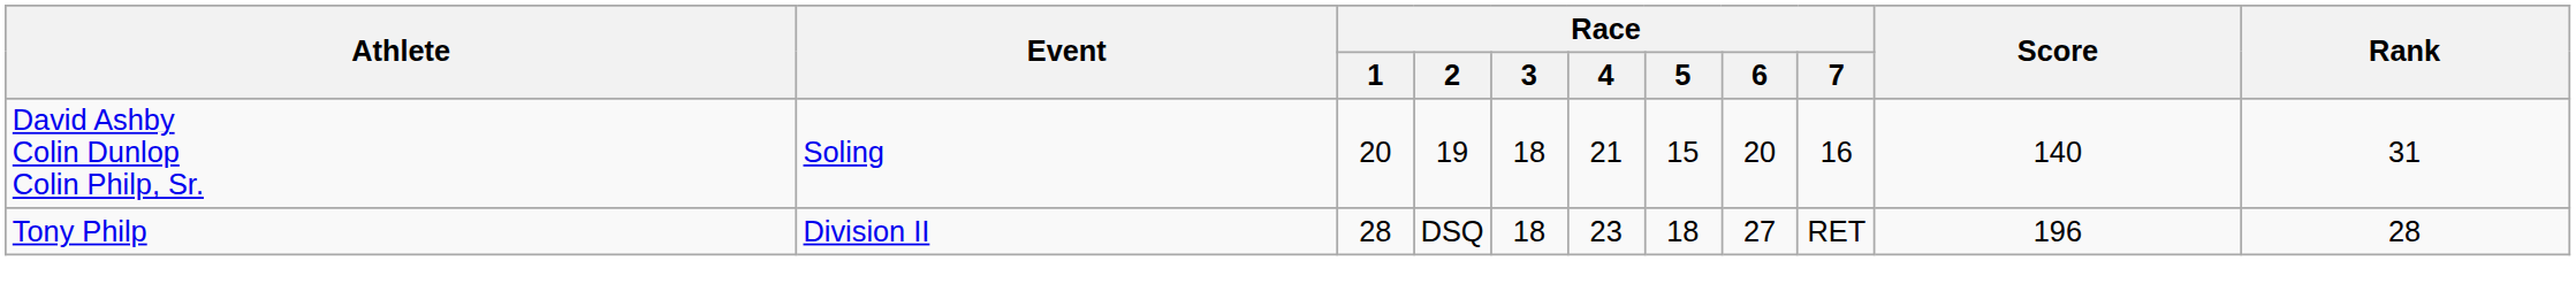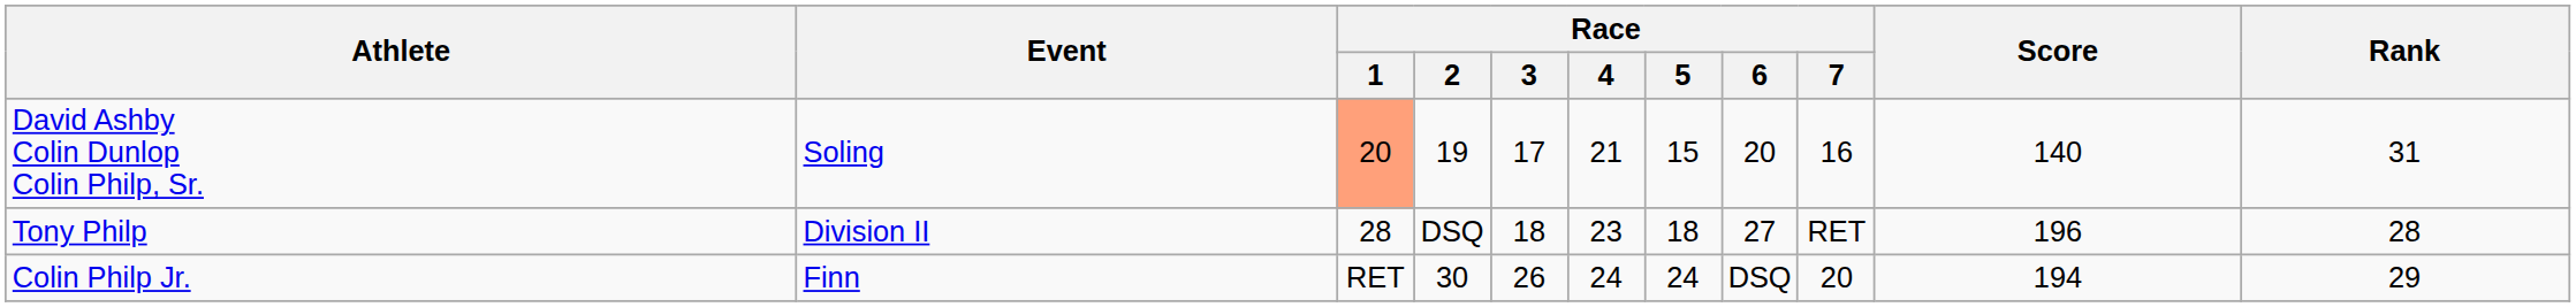 <table class=wikitable style="font-size:90%">
 <tr>
 <th rowspan="2">Athlete</th>
 <th rowspan="2">Event</th>
 <th colspan="7">Race</th>
 <th rowspan="2">Score</th>
 <th rowspan="2">Rank</th>
 </tr>
 <tr>
 <th width=3%>1</th>
 <th width=3%>2</th>
 <th width=3%>3</th>
 <th width=3%>4</th>
 <th width=3%>5</th>
 <th width=3%>6</th>
 <th width=3%>7</th>
 </tr>
 <tr>
 <td><a href='#'>David Ashby</a> <br><a href='#'>Colin Dunlop</a><br><a href='#'>Colin Philp, Sr.</a></td>
 <td><a href='#'>Soling</a></td>
-<td align=center>20</td>
+<td align=center style="background: lightsalmon;">20</td>
 <td align=center>19</td>
-<td align=center>18</td>
+<td align=center>17</td>
 <td align=center>21</td>
 <td align=center>15</td>
 <td align=center>20</td>
 <td align=center>16</td>
 <td align=center>140</td>
 <td align=center>31</td>
 </tr>
 <tr>
 <td><a href='#'>Tony Philp</a></td>
 <td><a href='#'>Division II</a></td>
 <td align=center>28</td>
 <td align=center>DSQ</td>
 <td align=center>18</td>
 <td align=center>23</td>
 <td align=center>18</td>
 <td align=center>27</td>
 <td align=center>RET</td>
 <td align=center>196</td>
 <td align=center>28</td>
 </tr>
+<tr>
+<td><a href='#'>Colin Philp Jr.</a></td>
+<td><a href='#'>Finn</a></td>
+<td align=center>RET</td>
+<td align=center>30</td>
+<td align=center>26</td>
+<td align=center>24</td>
+<td align=center>24</td>
+<td align=center>DSQ</td>
+<td align=center>20</td>
+<td align=center>194</td>
+<td align=center>29</td>
+</tr>
 </table>
